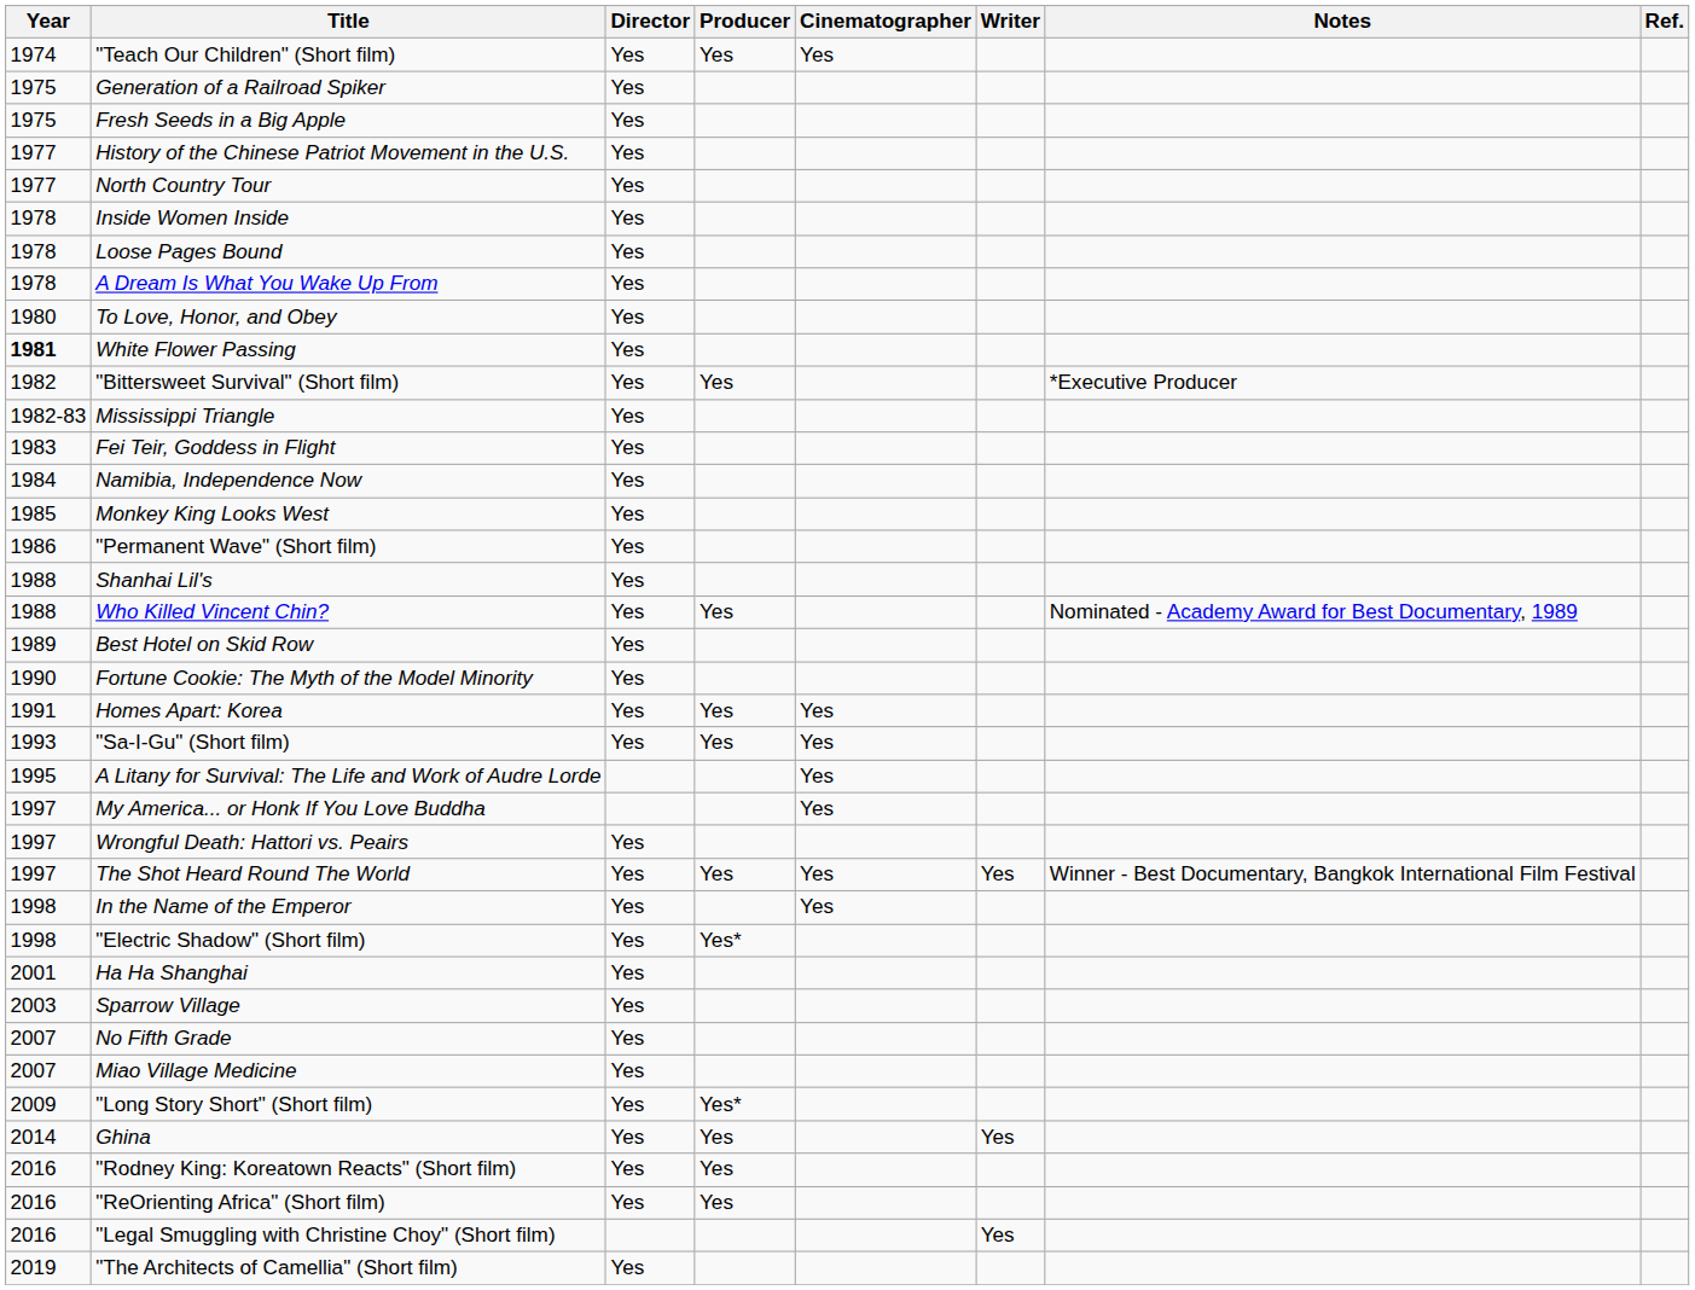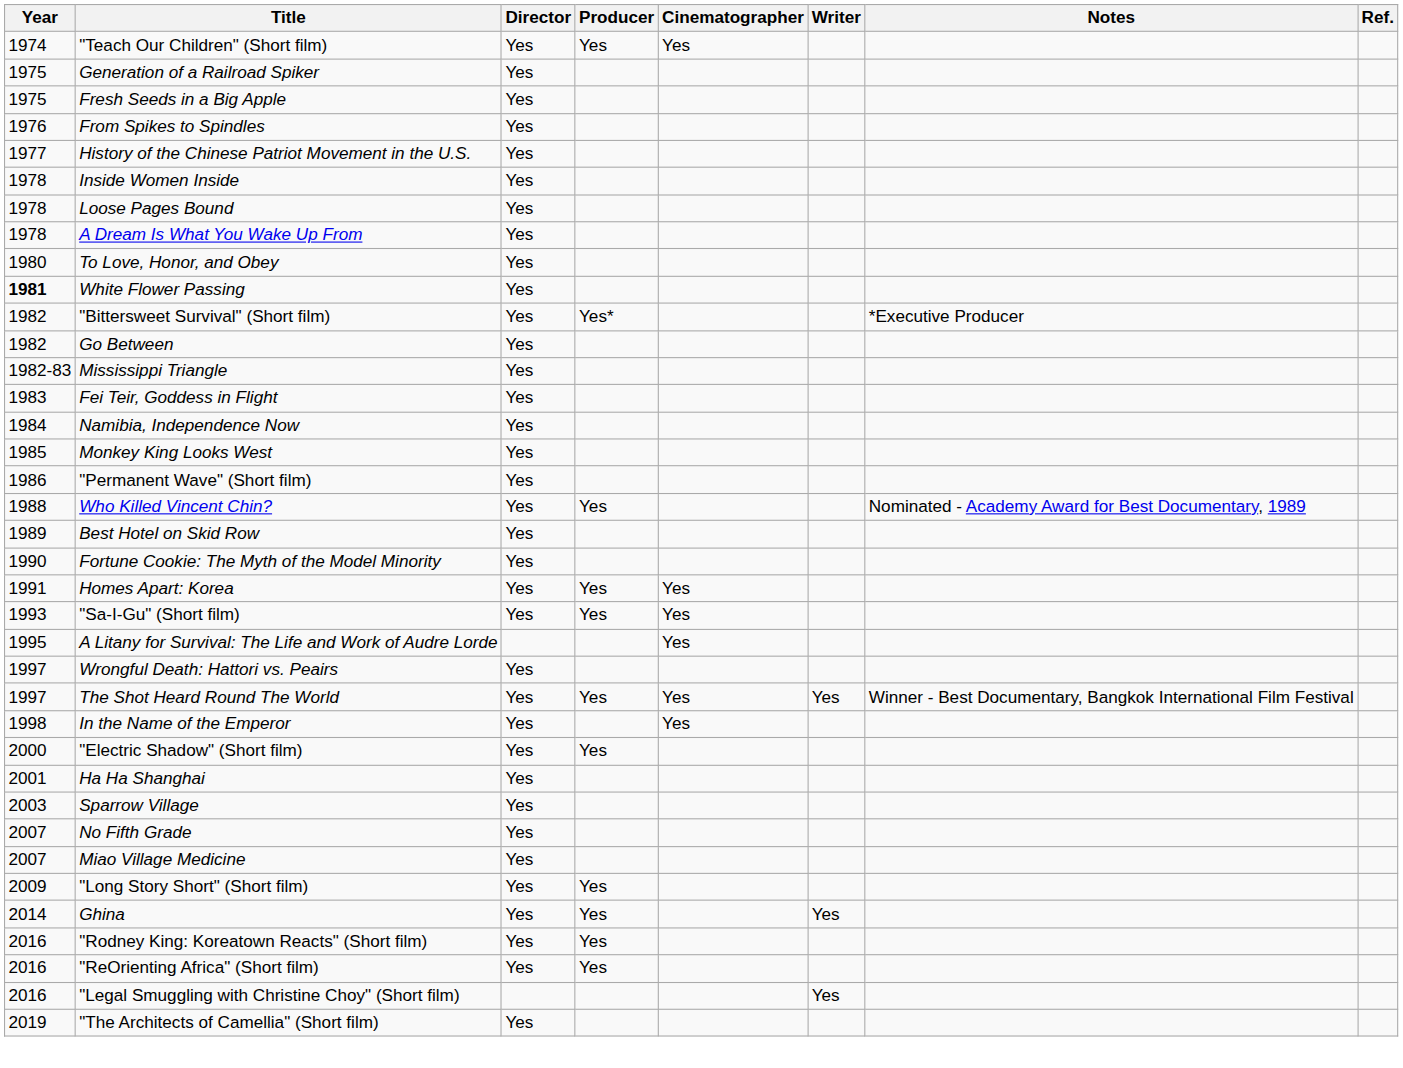 <table class="wikitable">
 <tr>
 <th>Year</th>
 <th>Title</th>
 <th>Director</th>
 <th>Producer</th>
 <th>Cinematographer</th>
 <th>Writer</th>
 <th>Notes</th>
 <th>Ref.</th>
 </tr>
 <tr>
 <td>1974</td>
 <td>"Teach Our Children" (Short film)</td>
 <td>Yes</td>
 <td>Yes</td>
 <td>Yes</td>
 <td></td>
 <td></td>
 <td></td>
 </tr>
 <tr>
 <td>1975</td>
 <td><em>Generation of a Railroad Spiker</em></td>
 <td>Yes</td>
 <td></td>
 <td></td>
 <td></td>
 <td></td>
 <td></td>
 </tr>
 <tr>
 <td>1975</td>
 <td><em>Fresh Seeds in a Big Apple</em></td>
 <td>Yes</td>
 <td></td>
 <td></td>
 <td></td>
 <td></td>
 <td></td>
 </tr>
 <tr>
-<td>1977</td>
-<td><em>History of the Chinese Patriot Movement in the U.S.</em></td>
+<td>1976</td>
+<td><em>From Spikes to Spindles</em></td>
 <td>Yes</td>
 <td></td>
 <td></td>
 <td></td>
 <td></td>
 <td></td>
 </tr>
 <tr>
 <td>1977</td>
-<td><em>North Country Tour</em></td>
+<td><em>History of the Chinese Patriot Movement in the U.S.</em></td>
 <td>Yes</td>
 <td></td>
 <td></td>
 <td></td>
 <td></td>
 <td></td>
 </tr>
 <tr>
 <td>1978</td>
 <td><em>Inside Women Inside</em></td>
 <td>Yes</td>
 <td></td>
 <td></td>
 <td></td>
 <td></td>
 <td></td>
 </tr>
 <tr>
 <td>1978</td>
 <td><em>Loose Pages Bound</em></td>
 <td>Yes</td>
 <td></td>
 <td></td>
 <td></td>
 <td></td>
 <td></td>
 </tr>
 <tr>
 <td>1978</td>
 <td><em><a href='#'>A Dream Is What You Wake Up From</a></em></td>
 <td>Yes</td>
 <td></td>
 <td></td>
 <td></td>
 <td></td>
 <td></td>
 </tr>
 <tr>
 <td>1980</td>
 <td><em>To Love, Honor, and Obey</em></td>
 <td>Yes</td>
 <td></td>
 <td></td>
 <td></td>
 <td></td>
 <td></td>
 </tr>
 <tr>
 <td><strong>1981</strong></td>
 <td><em>White Flower Passing</em></td>
 <td>Yes</td>
 <td></td>
 <td></td>
 <td></td>
 <td></td>
 <td></td>
 </tr>
 <tr>
 <td>1982</td>
 <td>"Bittersweet Survival" (Short film)</td>
 <td>Yes</td>
+<td>Yes*</td>
+<td></td>
+<td></td>
+<td>*Executive Producer</td>
+<td></td>
+</tr>
+<tr>
+<td>1982</td>
+<td><em>Go Between</em></td>
 <td>Yes</td>
 <td></td>
 <td></td>
-<td>*Executive Producer</td>
+<td></td>
+<td></td>
 <td></td>
 </tr>
 <tr>
 <td>1982-83</td>
 <td><em>Mississippi Triangle</em></td>
 <td>Yes</td>
 <td></td>
 <td></td>
 <td></td>
 <td></td>
 <td></td>
 </tr>
 <tr>
 <td>1983</td>
 <td><em>Fei Teir, Goddess in Flight</em></td>
 <td>Yes</td>
 <td></td>
 <td></td>
 <td></td>
 <td></td>
 <td></td>
 </tr>
 <tr>
 <td>1984</td>
 <td><em>Namibia, Independence Now</em></td>
 <td>Yes</td>
 <td></td>
 <td></td>
 <td></td>
 <td></td>
 <td></td>
 </tr>
 <tr>
 <td>1985</td>
 <td><em>Monkey King Looks West</em></td>
 <td>Yes</td>
 <td></td>
 <td></td>
 <td></td>
 <td></td>
 <td></td>
 </tr>
 <tr>
 <td>1986</td>
 <td>"Permanent Wave" (Short film)</td>
-<td>Yes</td>
-<td></td>
-<td></td>
-<td></td>
-<td></td>
-<td></td>
-</tr>
-<tr>
-<td>1988</td>
-<td><em>Shanhai Lil's</em></td>
 <td>Yes</td>
 <td></td>
 <td></td>
 <td></td>
 <td></td>
 <td></td>
 </tr>
 <tr>
 <td>1988</td>
 <td><em><a href='#'>Who Killed Vincent Chin?</a></em></td>
 <td>Yes</td>
 <td>Yes</td>
 <td></td>
 <td></td>
 <td>Nominated - <a href='#'>Academy Award for Best Documentary</a>, <a href='#'>1989</a></td>
 <td></td>
 </tr>
 <tr>
 <td>1989</td>
 <td><em>Best Hotel on Skid Row</em></td>
 <td>Yes</td>
 <td></td>
 <td></td>
 <td></td>
 <td></td>
 <td></td>
 </tr>
 <tr>
 <td>1990</td>
 <td><em>Fortune Cookie: The Myth of the Model Minority</em></td>
 <td>Yes</td>
 <td></td>
 <td></td>
 <td></td>
 <td></td>
 <td></td>
 </tr>
 <tr>
 <td>1991</td>
 <td><em>Homes Apart: Korea</em></td>
 <td>Yes</td>
 <td>Yes</td>
 <td>Yes</td>
 <td></td>
 <td></td>
 <td></td>
 </tr>
 <tr>
 <td>1993</td>
 <td>"Sa-I-Gu" (Short film)</td>
 <td>Yes</td>
 <td>Yes</td>
 <td>Yes</td>
 <td></td>
 <td></td>
 <td></td>
 </tr>
 <tr>
 <td>1995</td>
 <td><em>A Litany for Survival: The Life and Work of Audre Lorde</em></td>
 <td></td>
 <td></td>
 <td>Yes</td>
 <td></td>
 <td></td>
 <td></td>
 </tr>
 <tr>
 <td>1997</td>
-<td><em>My America... or Honk If You Love Buddha</em></td>
-<td></td>
-<td></td>
-<td>Yes</td>
-<td></td>
-<td></td>
-<td></td>
-</tr>
-<tr>
-<td>1997</td>
 <td><em>Wrongful Death: Hattori vs. Peairs</em></td>
 <td>Yes</td>
 <td></td>
 <td></td>
 <td></td>
 <td></td>
 <td></td>
 </tr>
 <tr>
 <td>1997</td>
 <td><em>The Shot Heard Round The World</em></td>
 <td>Yes</td>
 <td>Yes</td>
 <td>Yes</td>
 <td>Yes</td>
 <td>Winner - Best Documentary, Bangkok International Film Festival</td>
 <td></td>
 </tr>
 <tr>
 <td>1998</td>
 <td><em>In the Name of the Emperor</em></td>
 <td>Yes</td>
 <td></td>
 <td>Yes</td>
 <td></td>
 <td></td>
 <td></td>
 </tr>
 <tr>
-<td>1998</td>
+<td>2000</td>
 <td>"Electric Shadow" (Short film)</td>
 <td>Yes</td>
-<td>Yes*</td>
+<td>Yes</td>
 <td></td>
 <td></td>
 <td></td>
 <td></td>
 </tr>
 <tr>
 <td>2001</td>
 <td><em>Ha Ha Shanghai</em></td>
 <td>Yes</td>
 <td></td>
 <td></td>
 <td></td>
 <td></td>
 <td></td>
 </tr>
 <tr>
 <td>2003</td>
 <td><em>Sparrow Village</em></td>
 <td>Yes</td>
 <td></td>
 <td></td>
 <td></td>
 <td></td>
 <td></td>
 </tr>
 <tr>
 <td>2007</td>
 <td><em>No Fifth Grade</em></td>
 <td>Yes</td>
 <td></td>
 <td></td>
 <td></td>
 <td></td>
 <td></td>
 </tr>
 <tr>
 <td>2007</td>
 <td><em>Miao Village Medicine</em></td>
 <td>Yes</td>
 <td></td>
 <td></td>
 <td></td>
 <td></td>
 <td></td>
 </tr>
 <tr>
 <td>2009</td>
 <td>"Long Story Short" (Short film)</td>
 <td>Yes</td>
-<td>Yes*</td>
+<td>Yes</td>
 <td></td>
 <td></td>
 <td></td>
 <td></td>
 </tr>
 <tr>
 <td>2014</td>
 <td><em>Ghina</em></td>
 <td>Yes</td>
 <td>Yes</td>
 <td></td>
 <td>Yes</td>
 <td></td>
 <td></td>
 </tr>
 <tr>
 <td>2016</td>
 <td>"Rodney King: Koreatown Reacts" (Short film)</td>
 <td>Yes</td>
 <td>Yes</td>
 <td></td>
 <td></td>
 <td></td>
 <td></td>
 </tr>
 <tr>
 <td>2016</td>
 <td>"ReOrienting Africa" (Short film)</td>
 <td>Yes</td>
 <td>Yes</td>
 <td></td>
 <td></td>
 <td></td>
 <td></td>
 </tr>
 <tr>
 <td>2016</td>
 <td>"Legal Smuggling with Christine Choy" (Short film)</td>
 <td></td>
 <td></td>
 <td></td>
 <td>Yes</td>
 <td></td>
 <td></td>
 </tr>
 <tr>
 <td>2019</td>
 <td>"The Architects of Camellia" (Short film)</td>
 <td>Yes</td>
 <td></td>
 <td></td>
 <td></td>
 <td></td>
 <td></td>
 </tr>
 </table>
